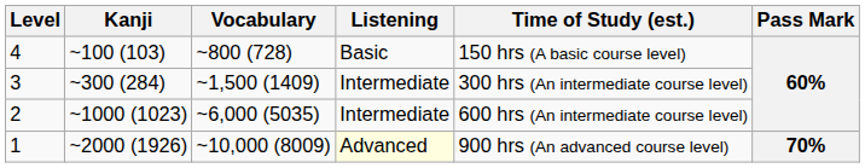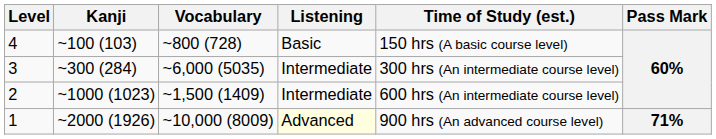 <table class="wikitable">
 <tr>
 <th>Level</th>
 <th>Kanji</th>
 <th>Vocabulary</th>
 <th>Listening</th>
 <th>Time of Study (est.)</th>
 <th>Pass Mark</th>
 </tr>
 <tr>
 <td>4</td>
 <td>~100 (103)</td>
 <td>~800 (728)</td>
 <td>Basic</td>
 <td>150 hrs <small>(A basic course level)</small></td>
 <th rowspan="3">60%</th>
 </tr>
 <tr>
 <td>3</td>
 <td>~300 (284)</td>
-<td>~1,500 (1409)</td>
+<td>~6,000 (5035)</td>
 <td>Intermediate</td>
 <td>300 hrs <small>(An intermediate course level)</small></td>
 </tr>
 <tr>
 <td>2</td>
 <td>~1000 (1023)</td>
-<td>~6,000 (5035)</td>
+<td>~1,500 (1409)</td>
 <td>Intermediate</td>
 <td>600 hrs <small>(An intermediate course level)</small></td>
 </tr>
 <tr>
 <td>1</td>
 <td>~2000 (1926)</td>
 <td>~10,000 (8009)</td>
 <td style="background: lightyellow;">Advanced</td>
 <td>900 hrs <small>(An advanced course level)</small></td>
-<th>70%</th>
+<th>71%</th>
 </tr>
 </table>
